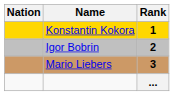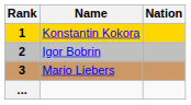 <table class="wikitable">
 <tr>
+<th>Rank</th>
+<th>Name</th>
 <th>Nation</th>
-<th>Name</th>
-<th>Rank</th>
 </tr>
 <tr bgcolor="gold">
+<td align="center"><strong>1</strong></td>
+<td><a href='#'>Konstantin Kokora</a></td>
 <td></td>
-<td><a href='#'>Konstantin Kokora</a></td>
-<td align="center"><strong>1</strong></td>
 </tr>
 <tr bgcolor="silver">
+<td align="center"><strong>2</strong></td>
+<td><a href='#'>Igor Bobrin</a></td>
 <td></td>
-<td><a href='#'>Igor Bobrin</a></td>
-<td align="center"><strong>2</strong></td>
 </tr>
 <tr bgcolor="cc9966">
+<td align="center"><strong>3</strong></td>
+<td><a href='#'>Mario Liebers</a></td>
 <td></td>
-<td><a href='#'>Mario Liebers</a></td>
-<td align="center"><strong>3</strong></td>
 </tr>
 <tr>
+<th>...</th>
 <td></td>
 <td></td>
-<th>...</th>
 </tr>
 </table>
